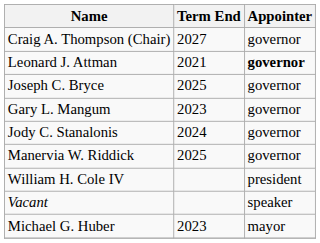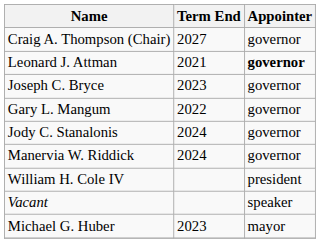 <table class=wikitable>
 <tr>
 <th>Name</th>
 <th>Term End</th>
 <th>Appointer</th>
 </tr>
 <tr>
 <td>Craig A. Thompson (Chair)</td>
 <td>2027</td>
 <td>governor</td>
 </tr>
 <tr>
 <td>Leonard J. Attman</td>
 <td>2021</td>
 <td><strong>governor</strong></td>
 </tr>
 <tr>
 <td>Joseph C. Bryce</td>
-<td>2025</td>
+<td>2023</td>
 <td>governor</td>
 </tr>
 <tr>
 <td>Gary L. Mangum</td>
-<td>2023</td>
+<td>2022</td>
 <td>governor</td>
 </tr>
 <tr>
 <td>Jody C. Stanalonis</td>
 <td>2024</td>
 <td>governor</td>
 </tr>
 <tr>
 <td>Manervia W. Riddick</td>
-<td>2025</td>
+<td>2024</td>
 <td>governor</td>
 </tr>
 <tr>
 <td>William H. Cole IV</td>
 <td></td>
 <td>president</td>
 </tr>
 <tr>
 <td><em>Vacant</em></td>
 <td></td>
 <td>speaker</td>
 </tr>
 <tr>
 <td>Michael G. Huber</td>
 <td>2023</td>
 <td>mayor</td>
 </tr>
 <tr>
 </tr>
 </table>
